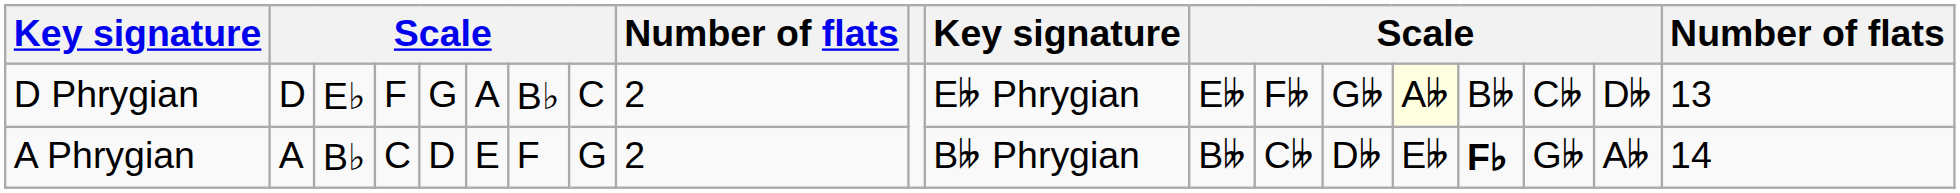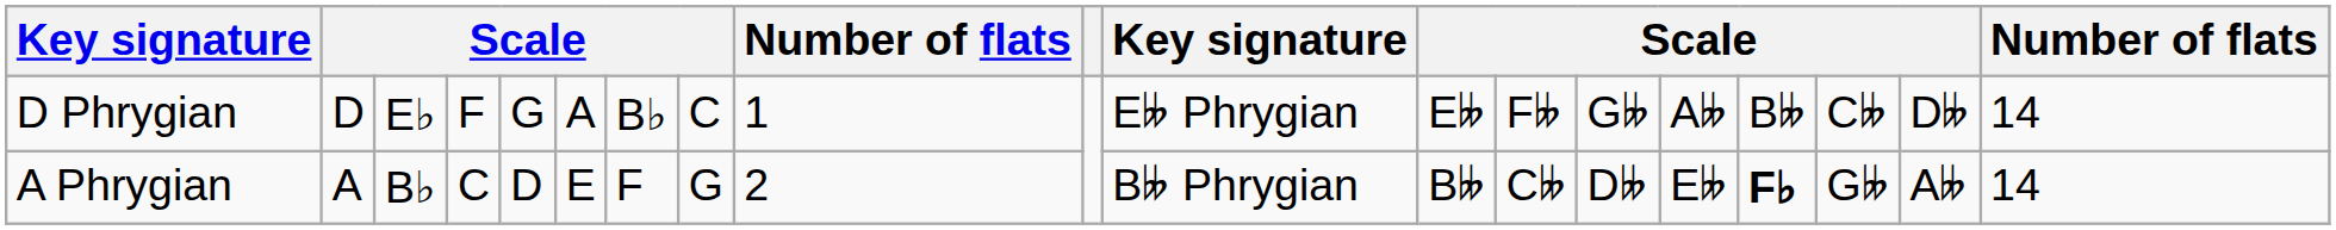 <table class="wikitable">
 <tr>
 <th><a href='#'>Key signature</a></th>
 <th colspan="7"><a href='#'>Scale</a></th>
 <th>Number of <a href='#'>flats</a></th>
 <th></th>
 <th>Key signature</th>
 <th colspan="7">Scale</th>
 <th>Number of flats</th>
 </tr>
 <tr>
 <td>D Phrygian</td>
 <td>D</td>
 <td>E♭</td>
 <td>F</td>
 <td>G</td>
 <td>A</td>
 <td>B♭</td>
 <td>C</td>
-<td>2</td>
+<td>1</td>
 <td rowspan="2"></td>
 <td>E𝄫 Phrygian</td>
 <td>E𝄫</td>
 <td>F𝄫</td>
 <td>G𝄫</td>
-<td style="background: lightyellow;">A𝄫</td>
+<td>A𝄫</td>
 <td>B𝄫</td>
 <td>C𝄫</td>
 <td>D𝄫</td>
-<td>13</td>
+<td>14</td>
 </tr>
 <tr>
 <td>A Phrygian</td>
 <td>A</td>
 <td>B♭</td>
 <td>C</td>
 <td>D</td>
 <td>E</td>
 <td>F</td>
 <td>G</td>
 <td>2</td>
 <td>B𝄫 Phrygian</td>
 <td>B𝄫</td>
 <td>C𝄫</td>
 <td>D𝄫</td>
 <td>E𝄫</td>
 <td><strong>F♭</strong></td>
 <td>G𝄫</td>
 <td>A𝄫</td>
 <td>14</td>
 </tr>
 </table>
